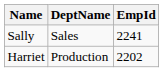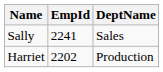 <table class="wikitable">
 <tr>
 <th>Name</th>
+<th>EmpId</th>
 <th>DeptName</th>
-<th>EmpId</th>
 </tr>
 <tr>
 <td>Sally</td>
+<td>2241</td>
 <td>Sales</td>
-<td>2241</td>
 </tr>
 <tr>
 <td>Harriet</td>
+<td>2202</td>
 <td>Production</td>
-<td>2202</td>
 </tr>
 </table>
